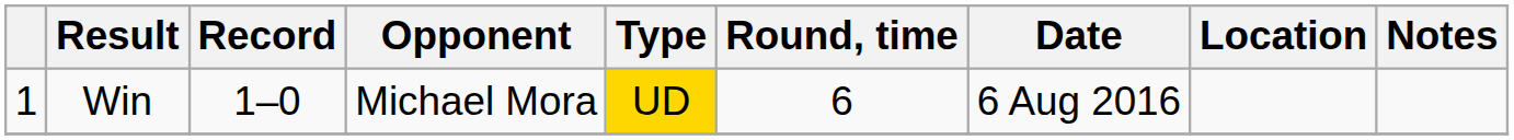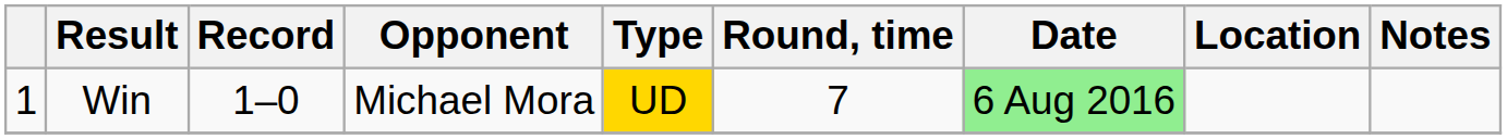 <table class="wikitable" style="text-align:center">
 <tr>
 <th></th>
 <th>Result</th>
 <th>Record</th>
 <th>Opponent</th>
 <th>Type</th>
 <th>Round, time</th>
 <th>Date</th>
 <th>Location</th>
 <th>Notes</th>
 </tr>
 <tr>
 <td>1</td>
 <td>Win</td>
 <td>1–0</td>
 <td>Michael Mora</td>
 <td style="background: gold;">UD</td>
-<td>6</td>
-<td>6 Aug 2016</td>
+<td>7</td>
+<td style="background: lightgreen;">6 Aug 2016</td>
 <td align=left> </td>
 <td align=left></td>
 </tr>
 <tr>
 </tr>
 </table>
